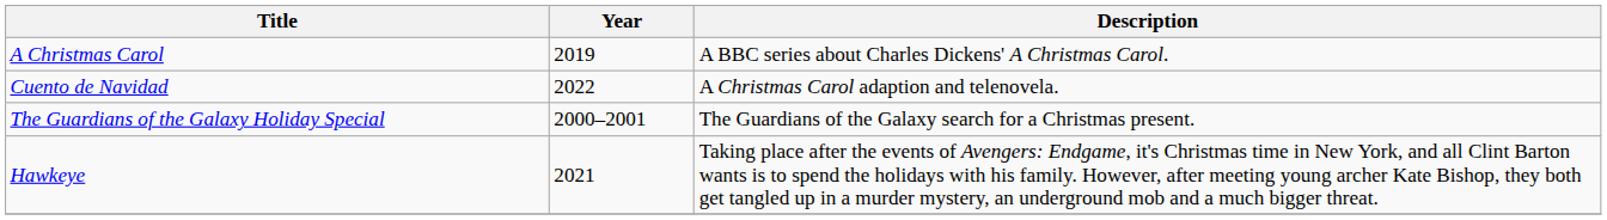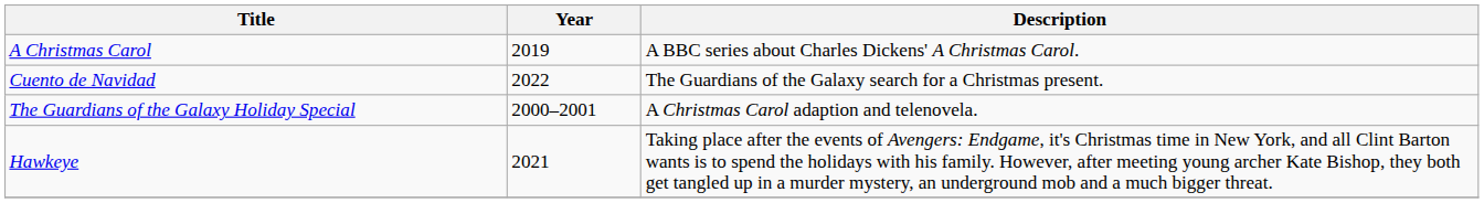 <table class="wikitable sortable">
 <tr>
 <th width="30%">Title</th>
 <th width="8%">Year</th>
 <th width="50%" class="unsortable">Description</th>
 </tr>
 <tr>
 <td><em><a href='#'>A Christmas Carol</a></em></td>
 <td>2019</td>
 <td>A BBC series about Charles Dickens' <em>A Christmas Carol</em>.</td>
 </tr>
 <tr>
 <td><em><a href='#'>Cuento de Navidad</a></em></td>
 <td>2022</td>
-<td>A <em>Christmas Carol</em> adaption and telenovela.</td>
+<td>The Guardians of the Galaxy search for a Christmas present.</td>
 </tr>
 <tr>
 <td><em><a href='#'>The Guardians of the Galaxy Holiday Special</a></em></td>
 <td>2000–2001</td>
-<td>The Guardians of the Galaxy search for a Christmas present.</td>
+<td>A <em>Christmas Carol</em> adaption and telenovela.</td>
 </tr>
 <tr>
 <td><em><a href='#'>Hawkeye</a></em></td>
 <td>2021</td>
 <td>Taking place after the events of <em>Avengers: Endgame</em>, it's Christmas time in New York, and all Clint Barton wants is to spend the holidays with his family. However, after meeting young archer Kate Bishop, they both get tangled up in a murder mystery, an underground mob and a much bigger threat.</td>
 </tr>
 <tr>
 </tr>
 </table>
